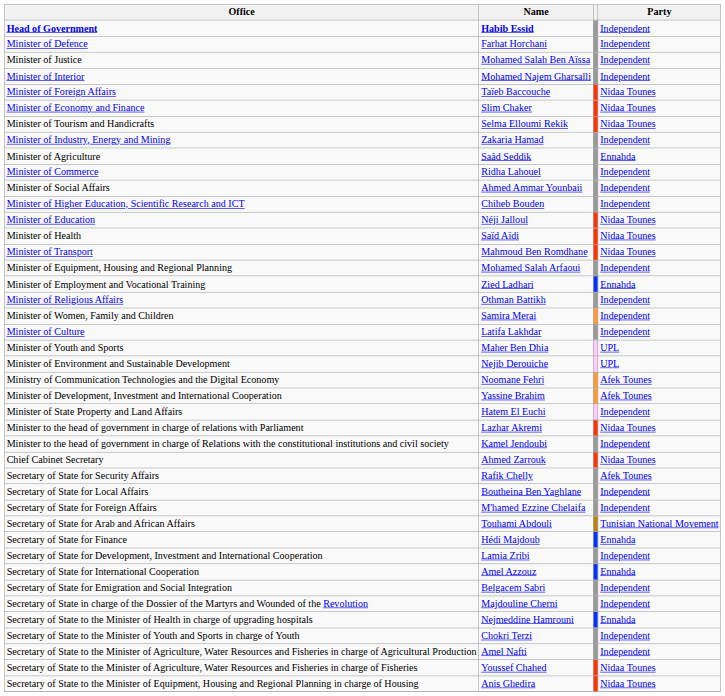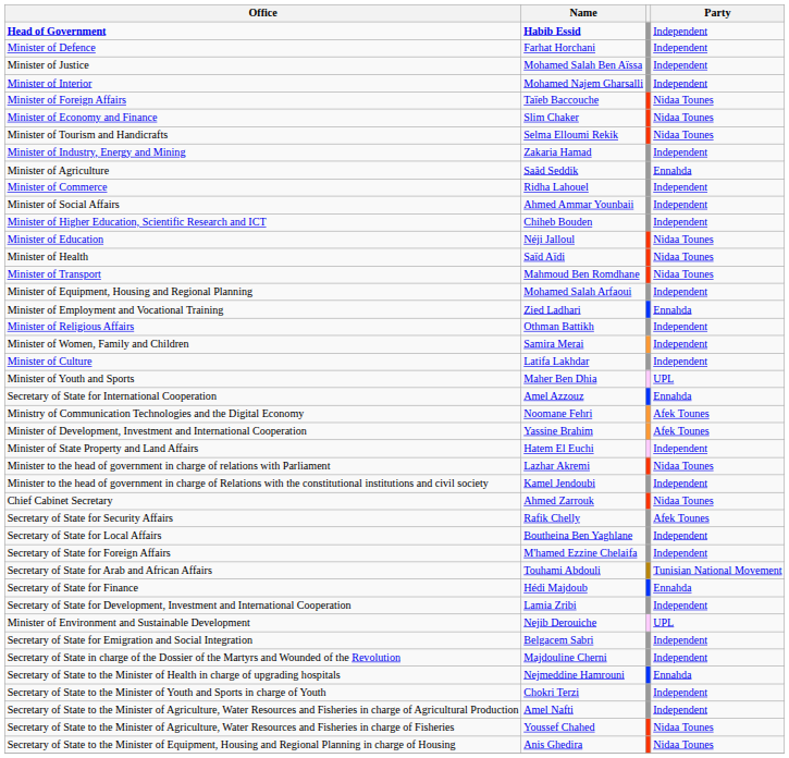 <table class="wikitable">
 <tr>
 <th>Office</th>
 <th>Name</th>
 <th></th>
 <th>Party</th>
 </tr>
 <tr>
 <td><strong><a href='#'>Head of Government</a></strong></td>
 <td><strong><a href='#'>Habib Essid</a></strong></td>
 <td bgcolor="#999999"></td>
 <td><a href='#'>Independent</a></td>
 </tr>
 <tr>
 <td><a href='#'>Minister of Defence</a></td>
 <td><a href='#'>Farhat Horchani</a></td>
 <td bgcolor="#999999"></td>
 <td><a href='#'>Independent</a></td>
 </tr>
 <tr>
 <td>Minister of Justice</td>
 <td><a href='#'>Mohamed Salah Ben Aïssa</a></td>
 <td bgcolor="#999999"></td>
 <td><a href='#'>Independent</a></td>
 </tr>
 <tr>
 <td><a href='#'>Minister of Interior</a></td>
 <td><a href='#'>Mohamed Najem Gharsalli</a></td>
 <td bgcolor="#999999"></td>
 <td><a href='#'>Independent</a></td>
 </tr>
 <tr>
 <td><a href='#'>Minister of Foreign Affairs</a></td>
 <td><a href='#'>Taïeb Baccouche</a></td>
 <td bgcolor="#FF3300"></td>
 <td><a href='#'>Nidaa Tounes</a></td>
 </tr>
 <tr>
 <td><a href='#'>Minister of Economy and Finance</a></td>
 <td><a href='#'>Slim Chaker</a></td>
 <td bgcolor="#FF3300"></td>
 <td><a href='#'>Nidaa Tounes</a></td>
 </tr>
 <tr>
 <td>Minister of Tourism and Handicrafts</td>
 <td><a href='#'>Selma Elloumi Rekik</a></td>
 <td bgcolor="#FF3300"></td>
 <td><a href='#'>Nidaa Tounes</a></td>
 </tr>
 <tr>
 <td><a href='#'>Minister of Industry, Energy and Mining</a></td>
 <td><a href='#'>Zakaria Hamad</a></td>
 <td bgcolor="#999999"></td>
 <td><a href='#'>Independent</a></td>
 </tr>
 <tr>
 <td>Minister of Agriculture</td>
 <td><a href='#'>Saâd Seddik</a></td>
 <td bgcolor="#999999"></td>
 <td><a href='#'>Ennahda</a></td>
 </tr>
 <tr>
 <td><a href='#'>Minister of Commerce</a></td>
 <td><a href='#'>Ridha Lahouel</a></td>
 <td bgcolor="#999999"></td>
 <td><a href='#'>Independent</a></td>
 </tr>
 <tr>
 <td>Minister of Social Affairs</td>
 <td><a href='#'>Ahmed Ammar Younbaii</a></td>
 <td bgcolor="#999999"></td>
 <td><a href='#'>Independent</a></td>
 </tr>
 <tr>
 <td><a href='#'>Minister of Higher Education, Scientific Research and ICT</a></td>
 <td><a href='#'>Chiheb Bouden</a></td>
 <td bgcolor="#999999"></td>
 <td><a href='#'>Independent</a></td>
 </tr>
 <tr>
 <td><a href='#'>Minister of Education</a></td>
 <td><a href='#'>Néji Jalloul</a></td>
 <td bgcolor="#FF3300"></td>
 <td><a href='#'>Nidaa Tounes</a></td>
 </tr>
 <tr>
 <td>Minister of Health</td>
 <td><a href='#'>Saïd Aïdi</a></td>
 <td bgcolor="#FF3300"></td>
 <td><a href='#'>Nidaa Tounes</a></td>
 </tr>
 <tr>
 <td><a href='#'>Minister of Transport</a></td>
 <td><a href='#'>Mahmoud Ben Romdhane</a></td>
 <td bgcolor="#FF3300"></td>
 <td><a href='#'>Nidaa Tounes</a></td>
 </tr>
 <tr>
 <td>Minister of Equipment, Housing and Regional Planning</td>
 <td><a href='#'>Mohamed Salah Arfaoui</a></td>
 <td bgcolor="#999999"></td>
 <td><a href='#'>Independent</a></td>
 </tr>
 <tr>
 <td>Minister of Employment and Vocational Training</td>
 <td><a href='#'>Zied Ladhari</a></td>
 <td bgcolor="#0033FF"></td>
 <td><a href='#'>Ennahda</a></td>
 </tr>
 <tr>
 <td><a href='#'>Minister of Religious Affairs</a></td>
 <td><a href='#'>Othman Battikh</a></td>
 <td bgcolor="#999999"></td>
 <td><a href='#'>Independent</a></td>
 </tr>
 <tr>
 <td>Minister of Women, Family and Children</td>
 <td><a href='#'>Samira Merai</a></td>
 <td bgcolor="#FF9933"></td>
 <td><a href='#'>Independent</a></td>
 </tr>
 <tr>
 <td><a href='#'>Minister of Culture</a></td>
 <td><a href='#'>Latifa Lakhdar</a></td>
 <td bgcolor="#999999"></td>
 <td><a href='#'>Independent</a></td>
 </tr>
 <tr>
 <td>Minister of Youth and Sports</td>
 <td><a href='#'>Maher Ben Dhia</a></td>
 <td bgcolor="#FFCCFF"></td>
 <td><a href='#'>UPL</a></td>
 </tr>
 <tr>
-<td>Minister of Environment and Sustainable Development</td>
-<td><a href='#'>Nejib Derouiche</a></td>
-<td bgcolor="#FFCCFF"></td>
-<td><a href='#'>UPL</a></td>
+<td>Secretary of State for International Cooperation</td>
+<td><a href='#'>Amel Azzouz</a></td>
+<td bgcolor="#0033FF"></td>
+<td><a href='#'>Ennahda</a></td>
 </tr>
 <tr>
 <td>Ministry of Communication Technologies and the Digital Economy</td>
 <td><a href='#'>Noomane Fehri</a></td>
 <td bgcolor="#FF9933"></td>
 <td><a href='#'>Afek Tounes</a></td>
 </tr>
 <tr>
 <td>Minister of Development,  Investment and International Cooperation</td>
 <td><a href='#'>Yassine Brahim</a></td>
 <td bgcolor="#FF9933"></td>
 <td><a href='#'>Afek Tounes</a></td>
 </tr>
 <tr>
 <td>Minister of State Property and Land Affairs</td>
 <td><a href='#'>Hatem El Euchi</a></td>
 <td bgcolor="#FFCCFF"></td>
 <td><a href='#'>Independent</a></td>
 </tr>
 <tr>
 <td>Minister to the head of government in charge of relations with Parliament</td>
 <td><a href='#'>Lazhar Akremi</a></td>
 <td bgcolor="#FF3300"></td>
 <td><a href='#'>Nidaa Tounes</a></td>
 </tr>
 <tr>
 <td>Minister to the head of government in charge of Relations with the constitutional institutions and civil society</td>
 <td><a href='#'>Kamel Jendoubi</a></td>
 <td bgcolor="#999999"></td>
 <td><a href='#'>Independent</a></td>
 </tr>
 <tr>
 <td>Chief Cabinet Secretary</td>
 <td><a href='#'>Ahmed Zarrouk</a></td>
 <td bgcolor="#FF3300"></td>
 <td><a href='#'>Nidaa Tounes</a></td>
 </tr>
 <tr>
 <td>Secretary of State for Security Affairs</td>
 <td><a href='#'>Rafik Chelly</a></td>
 <td bgcolor="#999999"></td>
 <td><a href='#'>Afek Tounes</a></td>
 </tr>
 <tr>
 <td>Secretary of State for Local Affairs</td>
 <td><a href='#'>Boutheina Ben Yaghlane</a></td>
 <td bgcolor="#999999"></td>
 <td><a href='#'>Independent</a></td>
 </tr>
 <tr>
 <td>Secretary of State for Foreign Affairs</td>
 <td><a href='#'>M'hamed Ezzine Chelaifa</a></td>
 <td bgcolor="#999999"></td>
 <td><a href='#'>Independent</a></td>
 </tr>
 <tr>
 <td>Secretary of State for Arab and African Affairs</td>
 <td><a href='#'>Touhami Abdouli</a></td>
 <td bgcolor="#B8860B"></td>
 <td><a href='#'>Tunisian National Movement</a></td>
 </tr>
 <tr>
 <td>Secretary of State for Finance</td>
 <td><a href='#'>Hédi Majdoub</a></td>
 <td bgcolor="#0033FF"></td>
 <td><a href='#'>Ennahda</a></td>
 </tr>
 <tr>
 <td>Secretary of State for Development, Investment and International Cooperation</td>
 <td><a href='#'>Lamia Zribi</a></td>
 <td bgcolor="#999999"></td>
 <td><a href='#'>Independent</a></td>
 </tr>
 <tr>
-<td>Secretary of State for International Cooperation</td>
-<td><a href='#'>Amel Azzouz</a></td>
-<td bgcolor="#0033FF"></td>
-<td><a href='#'>Ennahda</a></td>
+<td>Minister of Environment and Sustainable Development</td>
+<td><a href='#'>Nejib Derouiche</a></td>
+<td bgcolor="#FFCCFF"></td>
+<td><a href='#'>UPL</a></td>
 </tr>
 <tr>
 <td>Secretary of State for Emigration and Social Integration</td>
 <td><a href='#'>Belgacem Sabri</a></td>
 <td bgcolor="#999999"></td>
 <td><a href='#'>Independent</a></td>
 </tr>
 <tr>
 <td>Secretary of State in charge of the Dossier of the Martyrs and Wounded of the <a href='#'>Revolution</a></td>
 <td><a href='#'>Majdouline Cherni</a></td>
 <td bgcolor="#999999"></td>
 <td><a href='#'>Independent</a></td>
 </tr>
 <tr>
 <td>Secretary of State to the Minister of Health in charge of upgrading hospitals</td>
 <td><a href='#'>Nejmeddine Hamrouni</a></td>
 <td bgcolor="#0033FF"></td>
 <td><a href='#'>Ennahda</a></td>
 </tr>
 <tr>
 <td>Secretary of State to the Minister of Youth and Sports in charge of Youth</td>
 <td><a href='#'>Chokri Terzi</a></td>
 <td bgcolor="#999999"></td>
 <td><a href='#'>Independent</a></td>
 </tr>
 <tr>
 <td>Secretary of State to the Minister of Agriculture, Water Resources and Fisheries in charge of Agricultural Production</td>
 <td><a href='#'>Amel Nafti</a></td>
 <td bgcolor="#999999"></td>
 <td><a href='#'>Independent</a></td>
 </tr>
 <tr>
 <td>Secretary of State to the Minister of Agriculture, Water Resources and Fisheries in charge of Fisheries</td>
 <td><a href='#'>Youssef Chahed</a></td>
 <td bgcolor="#FF3300"></td>
 <td><a href='#'>Nidaa Tounes</a></td>
 </tr>
 <tr>
 <td>Secretary of State to the Minister of Equipment, Housing and Regional Planning in charge of Housing</td>
 <td><a href='#'>Anis Ghedira</a></td>
 <td bgcolor="#FF3300"></td>
 <td><a href='#'>Nidaa Tounes</a></td>
 </tr>
 <tr>
 </tr>
 </table>
